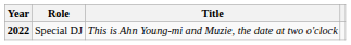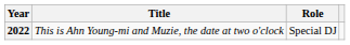 <table class="wikitable plainrowheaders sortable">
 <tr>
 <th scope="col">Year</th>
+<th scope="col">Title</th>
 <th scope="col">Role</th>
-<th scope="col">Title</th>
 <th scope="col" class="unsortable"></th>
 </tr>
 <tr>
 <th scope="row">2022</th>
+<td><em>This is Ahn Young-mi and Muzie, the date at two o'clock</em></td>
 <td>Special DJ</td>
-<td><em>This is Ahn Young-mi and Muzie, the date at two o'clock</em></td>
 <td style="text-align:center"></td>
 </tr>
 </table>
